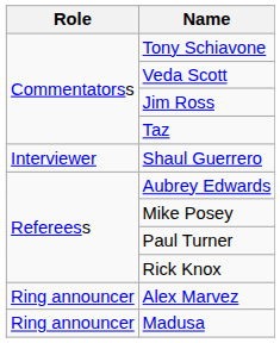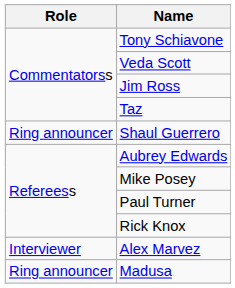 <table class=wikitable style="font-size:90%; margin: 0.5em 0 0.5em 1em; float: right; clear: right;">
 <tr>
 <th>Role</th>
 <th>Name</th>
 </tr>
 <tr>
 <td rowspan=4><a href='#'>Commentators</a>s</td>
 <td><a href='#'>Tony Schiavone</a></td>
 </tr>
 <tr>
 <td><a href='#'>Veda Scott</a></td>
 </tr>
 <tr>
 <td><a href='#'>Jim Ross</a> </td>
 </tr>
 <tr>
 <td><a href='#'>Taz</a> </td>
 </tr>
 <tr>
-<td rowspan=1><a href='#'>Interviewer</a></td>
+<td rowspan=1><a href='#'>Ring announcer</a></td>
 <td><a href='#'>Shaul Guerrero</a></td>
 </tr>
 <tr>
 <td rowspan=4><a href='#'>Referees</a>s</td>
 <td><a href='#'>Aubrey Edwards</a></td>
 </tr>
 <tr>
 <td>Mike Posey</td>
 </tr>
 <tr>
 <td>Paul Turner</td>
 </tr>
 <tr>
 <td>Rick Knox</td>
 </tr>
 <tr>
-<td rowspan=1><a href='#'>Ring announcer</a></td>
+<td rowspan=1><a href='#'>Interviewer</a></td>
 <td><a href='#'>Alex Marvez</a></td>
 </tr>
 <tr>
 <td rowspan=1><a href='#'>Ring announcer</a></td>
 <td><a href='#'>Madusa</a></td>
 </tr>
 </table>
